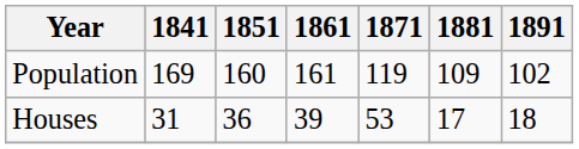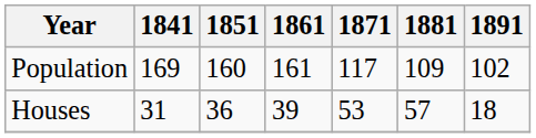 <table class="wikitable">
 <tr>
 <th>Year</th>
 <th>1841</th>
 <th>1851</th>
 <th>1861</th>
 <th>1871</th>
 <th>1881</th>
 <th>1891</th>
 </tr>
 <tr>
 <td>Population</td>
 <td>169</td>
 <td>160</td>
 <td>161</td>
-<td>119</td>
+<td>117</td>
 <td>109</td>
 <td>102</td>
 </tr>
 <tr>
 <td>Houses</td>
 <td>31</td>
 <td>36</td>
 <td>39</td>
 <td>53</td>
-<td>17</td>
+<td>57</td>
 <td>18</td>
 </tr>
 <tr>
 </tr>
 </table>
